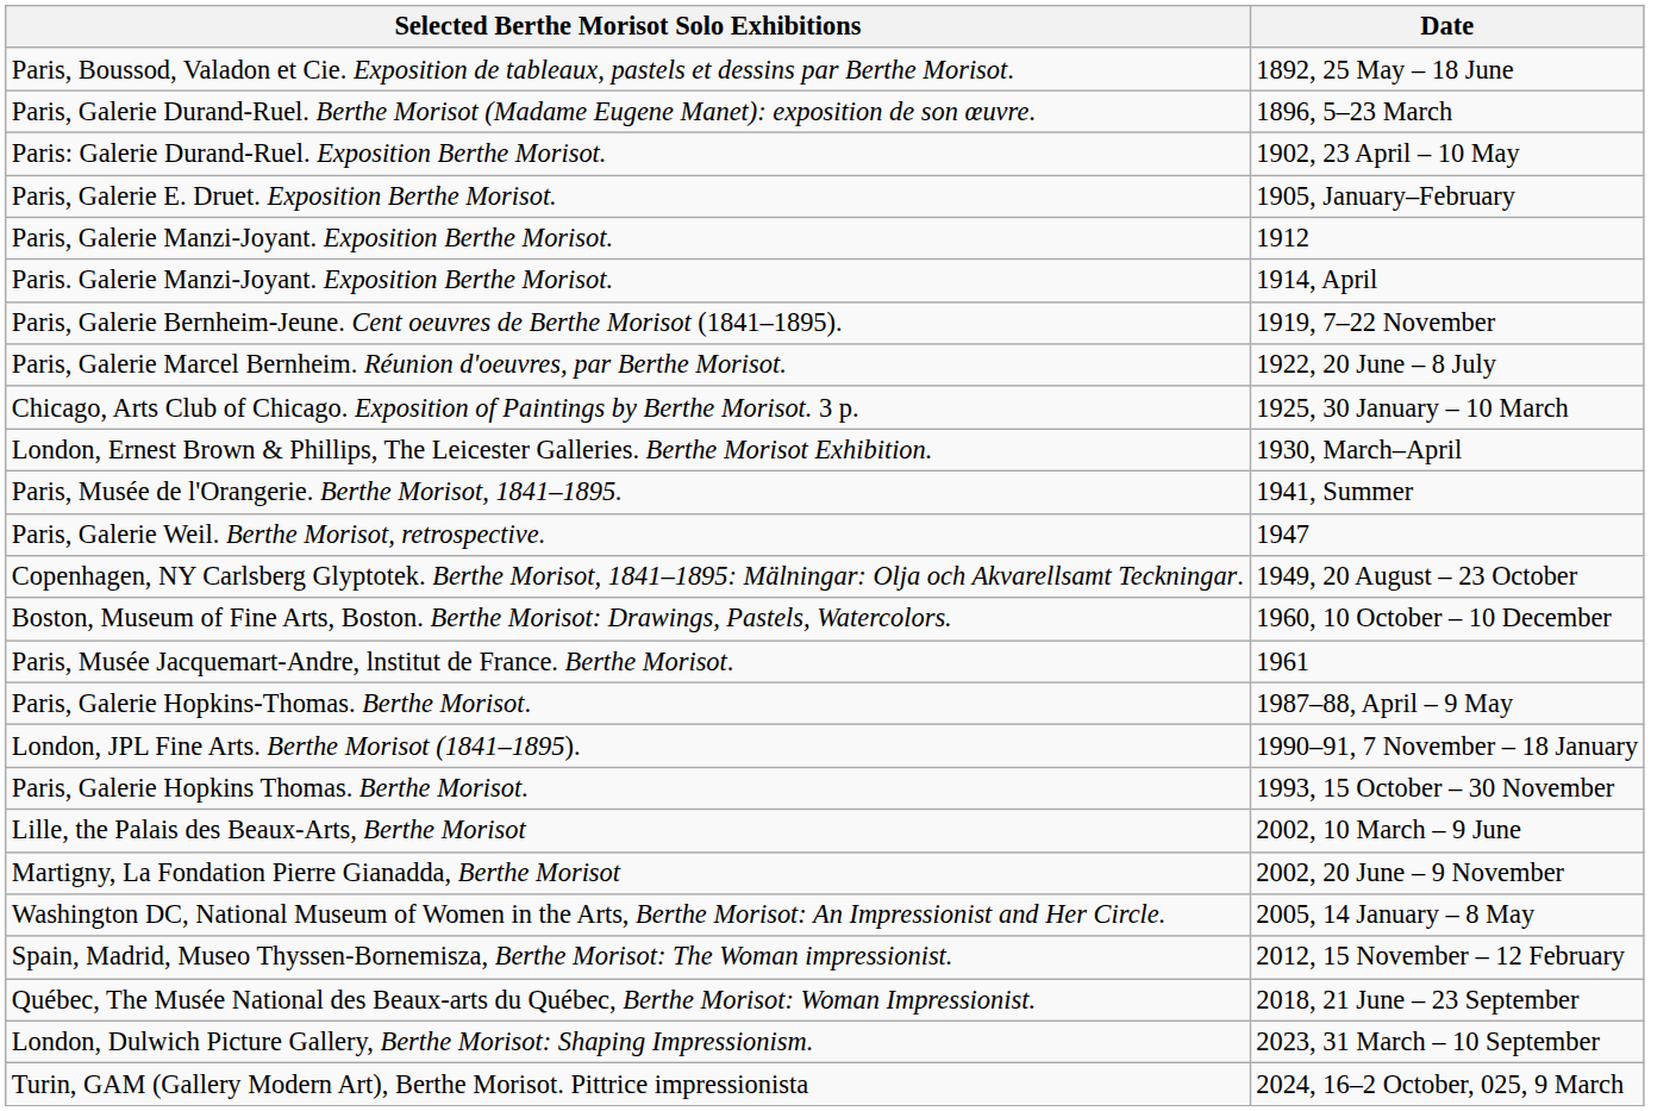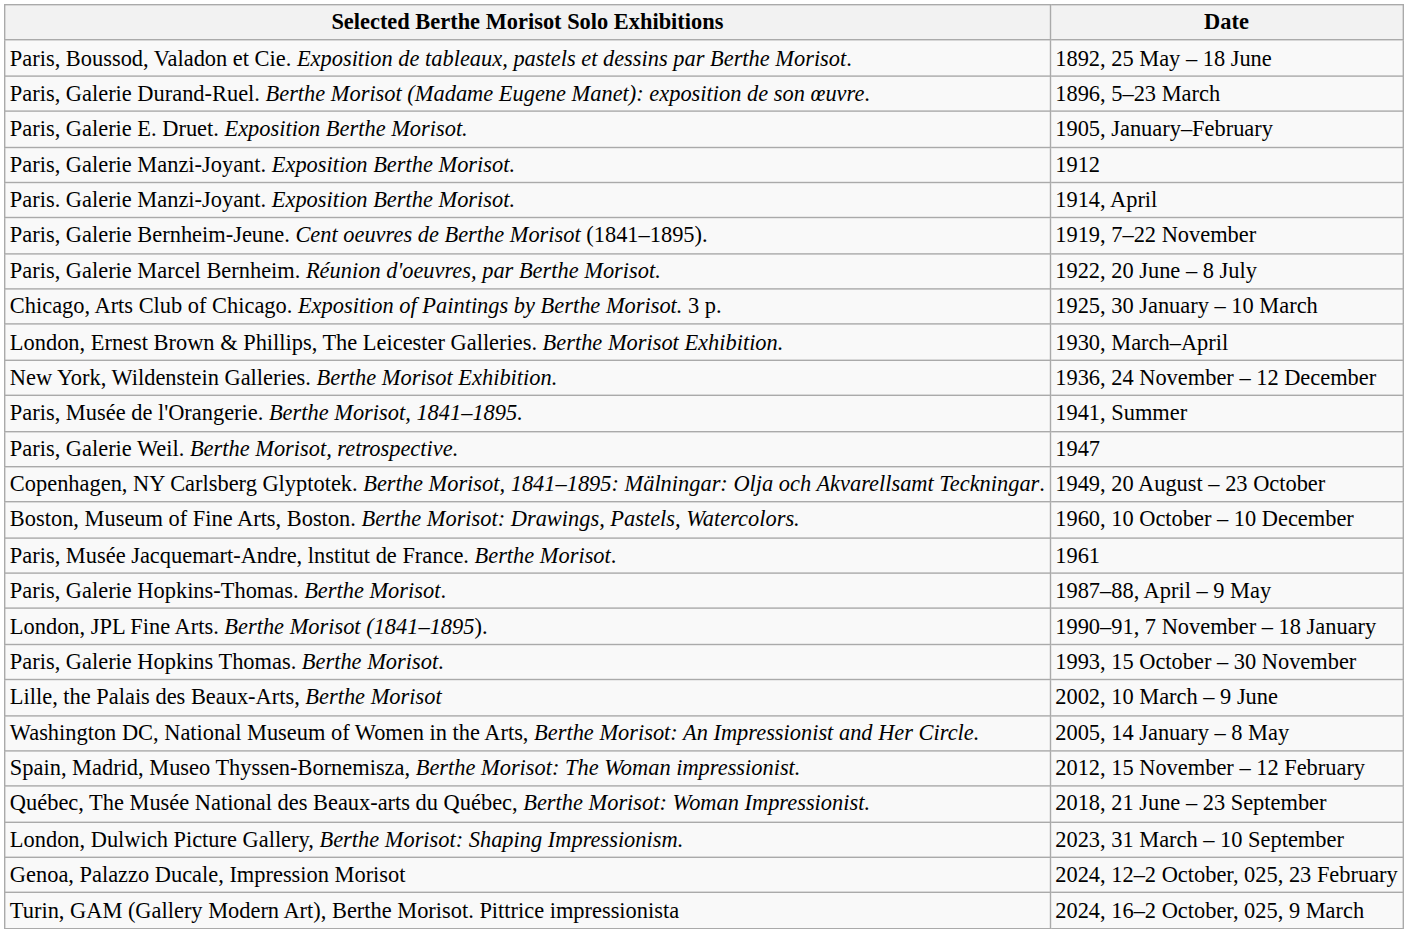 <table class="wikitable">
 <tr>
 <th>Selected Berthe Morisot Solo Exhibitions</th>
 <th>Date</th>
 </tr>
 <tr>
 <td>Paris, Boussod, Valadon et Cie. <em>Exposition de tableaux, pastels et dessins par Berthe Morisot</em>.</td>
 <td>1892, 25 May – 18 June</td>
 </tr>
 <tr>
 <td>Paris, Galerie Durand-Ruel. <em>Berthe Morisot (Madame Eugene Manet): exposition de son œuvre</em>.</td>
 <td>1896, 5–23 March</td>
-</tr>
-<tr>
-<td>Paris: Galerie Durand-Ruel. <em>Exposition Berthe Morisot.</em></td>
-<td>1902, 23 April – 10 May</td>
 </tr>
 <tr>
 <td>Paris, Galerie E. Druet. <em>Exposition Berthe Morisot.</em></td>
 <td>1905, January–February</td>
 </tr>
 <tr>
 <td>Paris, Galerie Manzi-Joyant. <em>Exposition Berthe Morisot.</em></td>
 <td>1912</td>
 </tr>
 <tr>
 <td>Paris. Galerie Manzi-Joyant. <em>Exposition Berthe Morisot.</em></td>
 <td>1914, April</td>
 </tr>
 <tr>
 <td>Paris, Galerie Bernheim-Jeune. <em>Cent oeuvres de Berthe Morisot</em> (1841–1895).</td>
 <td>1919, 7–22 November</td>
 </tr>
 <tr>
 <td>Paris, Galerie Marcel Bernheim. <em>Réunion d'oeuvres, par Berthe Morisot.</em></td>
 <td>1922, 20 June – 8 July</td>
 </tr>
 <tr>
 <td>Chicago, Arts Club of Chicago. <em>Exposition of Paintings by Berthe Morisot.</em> 3 p.</td>
 <td>1925, 30 January – 10 March</td>
 </tr>
 <tr>
 <td>London, Ernest Brown & Phillips, The Leicester Galleries. <em>Berthe Morisot Exhibition.</em></td>
 <td>1930, March–April</td>
+</tr>
+<tr>
+<td>New York, Wildenstein Galleries. <em>Berthe Morisot Exhibition.</em></td>
+<td>1936, 24 November – 12 December</td>
 </tr>
 <tr>
 <td>Paris, Musée de l'Orangerie. <em>Berthe Morisot, 1841–1895.</em></td>
 <td>1941, Summer</td>
 </tr>
 <tr>
 <td>Paris, Galerie Weil. <em>Berthe Morisot, retrospective.</em></td>
 <td>1947</td>
 </tr>
 <tr>
 <td>Copenhagen, NY Carlsberg Glyptotek. <em>Berthe Morisot, 1841–1895: Mälningar: Olja och Akvarellsamt Teckningar</em>.</td>
 <td>1949, 20 August – 23 October</td>
 </tr>
 <tr>
 <td>Boston, Museum of Fine Arts, Boston. <em>Berthe Morisot: Drawings, Pastels, Watercolors.</em></td>
 <td>1960, 10 October – 10 December</td>
 </tr>
 <tr>
 <td>Paris, Musée Jacquemart-Andre, lnstitut de France. <em>Berthe Morisot</em>.</td>
 <td>1961</td>
 </tr>
 <tr>
 <td>Paris, Galerie Hopkins-Thomas. <em>Berthe Morisot</em>.</td>
 <td>1987–88, April – 9 May</td>
 </tr>
 <tr>
 <td>London, JPL Fine Arts. <em>Berthe Morisot (1841–1895</em>).</td>
 <td>1990–91, 7 November – 18 January</td>
 </tr>
 <tr>
 <td>Paris, Galerie Hopkins Thomas. <em>Berthe Morisot</em>.</td>
 <td>1993, 15 October – 30 November</td>
 </tr>
 <tr>
 <td>Lille, the Palais des Beaux-Arts, <em>Berthe Morisot</em></td>
 <td>2002, 10 March – 9 June</td>
 </tr>
 <tr>
-<td>Martigny, La Fondation Pierre Gianadda, <em>Berthe Morisot</em></td>
-<td>2002, 20 June – 9 November</td>
-</tr>
-<tr>
 <td>Washington DC, National Museum of Women in the Arts, <em>Berthe Morisot:  An Impressionist and Her Circle.</em></td>
 <td>2005, 14 January – 8 May</td>
 </tr>
 <tr>
 <td>Spain, Madrid, Museo Thyssen-Bornemisza, <em>Berthe Morisot: The Woman impressionist.</em></td>
 <td>2012, 15 November – 12 February</td>
 </tr>
 <tr>
 <td>Québec, The Musée National des Beaux-arts du Québec, <em>Berthe Morisot: Woman Impressionist.</em></td>
 <td>2018, 21 June – 23 September</td>
 </tr>
 <tr>
 <td>London, Dulwich Picture Gallery, <em>Berthe Morisot: Shaping Impressionism.</em></td>
 <td>2023, 31 March – 10 September</td>
 </tr>
 <tr>
+<td>Genoa, Palazzo Ducale, Impression Morisot</td>
+<td>2024, 12–2 October, 025, 23 February</td>
+</tr>
+<tr>
 <td>Turin, GAM (Gallery Modern Art), Berthe Morisot. Pittrice impressionista</td>
 <td>2024, 16–2 October, 025, 9 March</td>
 </tr>
 </table>
